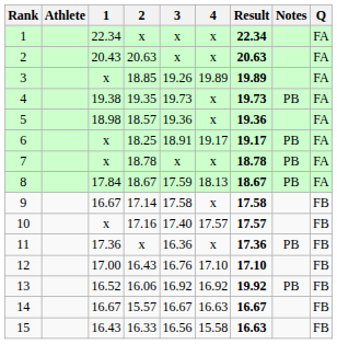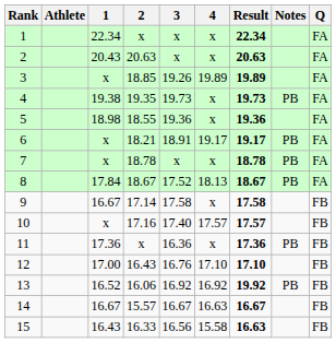 <table class="wikitable sortable" style="text-align:center">
 <tr>
 <th>Rank</th>
 <th>Athlete</th>
 <th>1</th>
 <th>2</th>
 <th>3</th>
 <th>4</th>
 <th>Result</th>
 <th>Notes</th>
 <th>Q</th>
 </tr>
 <tr bgcolor=ccffcc>
 <td>1</td>
 <td align=left></td>
 <td>22.34</td>
 <td>x</td>
 <td>x</td>
 <td>x</td>
 <td><strong>22.34</strong></td>
 <td></td>
 <td>FA</td>
 </tr>
 <tr bgcolor=ccffcc>
 <td>2</td>
 <td align=left></td>
 <td>20.43</td>
 <td>20.63</td>
 <td>x</td>
 <td>x</td>
 <td><strong>20.63</strong></td>
 <td></td>
 <td>FA</td>
 </tr>
 <tr bgcolor=ccffcc>
 <td>3</td>
 <td align=left></td>
 <td>x</td>
 <td>18.85</td>
 <td>19.26</td>
 <td>19.89</td>
 <td><strong>19.89</strong></td>
 <td></td>
 <td>FA</td>
 </tr>
 <tr bgcolor=ccffcc>
 <td>4</td>
 <td align=left></td>
 <td>19.38</td>
 <td>19.35</td>
 <td>19.73</td>
 <td>x</td>
 <td><strong>19.73</strong></td>
 <td>PB</td>
 <td>FA</td>
 </tr>
 <tr bgcolor=ccffcc>
 <td>5</td>
 <td align=left></td>
 <td>18.98</td>
-<td>18.57</td>
+<td>18.55</td>
 <td>19.36</td>
 <td>x</td>
 <td><strong>19.36</strong></td>
 <td></td>
 <td>FA</td>
 </tr>
 <tr bgcolor=ccffcc>
 <td>6</td>
 <td align=left></td>
 <td>x</td>
-<td>18.25</td>
+<td>18.21</td>
 <td>18.91</td>
 <td>19.17</td>
 <td><strong>19.17</strong></td>
 <td>PB</td>
 <td>FA</td>
 </tr>
 <tr bgcolor=ccffcc>
 <td>7</td>
 <td align=left></td>
 <td>x</td>
 <td>18.78</td>
 <td>x</td>
 <td>x</td>
 <td><strong>18.78</strong></td>
 <td>PB</td>
 <td>FA</td>
 </tr>
 <tr bgcolor=ccffcc>
 <td>8</td>
 <td align=left></td>
 <td>17.84</td>
 <td>18.67</td>
-<td>17.59</td>
+<td>17.52</td>
 <td>18.13</td>
 <td><strong>18.67</strong></td>
 <td>PB</td>
 <td>FA</td>
 </tr>
 <tr>
 <td>9</td>
 <td align=left></td>
 <td>16.67</td>
 <td>17.14</td>
 <td>17.58</td>
 <td>x</td>
 <td><strong>17.58</strong></td>
 <td></td>
 <td>FB</td>
 </tr>
 <tr>
 <td>10</td>
 <td align=left></td>
 <td>x</td>
 <td>17.16</td>
 <td>17.40</td>
 <td>17.57</td>
 <td><strong>17.57</strong></td>
 <td></td>
 <td>FB</td>
 </tr>
 <tr>
 <td>11</td>
 <td align=left></td>
 <td>17.36</td>
 <td>x</td>
 <td>16.36</td>
 <td>x</td>
 <td><strong>17.36</strong></td>
 <td>PB</td>
 <td>FB</td>
 </tr>
 <tr>
 <td>12</td>
 <td align=left></td>
 <td>17.00</td>
 <td>16.43</td>
 <td>16.76</td>
 <td>17.10</td>
 <td><strong>17.10</strong></td>
 <td></td>
 <td>FB</td>
 </tr>
 <tr>
 <td>13</td>
 <td align=left></td>
 <td>16.52</td>
 <td>16.06</td>
 <td>16.92</td>
 <td>16.92</td>
 <td><strong>19.92</strong></td>
 <td>PB</td>
 <td>FB</td>
 </tr>
 <tr>
 <td>14</td>
 <td align=left></td>
 <td>16.67</td>
 <td>15.57</td>
 <td>16.67</td>
 <td>16.63</td>
 <td><strong>16.67</strong></td>
 <td></td>
 <td>FB</td>
 </tr>
 <tr>
 <td>15</td>
 <td align=left></td>
 <td>16.43</td>
 <td>16.33</td>
 <td>16.56</td>
 <td>15.58</td>
 <td><strong>16.63</strong></td>
 <td></td>
 <td>FB</td>
 </tr>
 </table>
